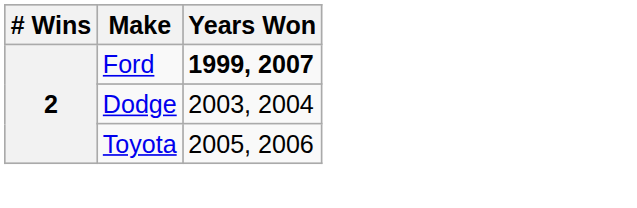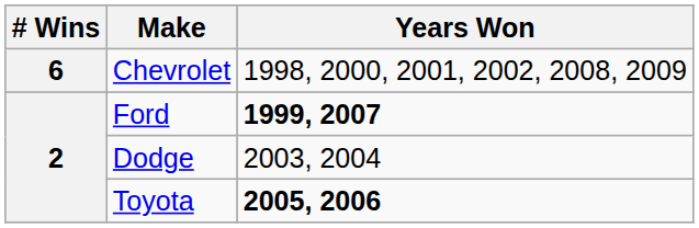 <table class="wikitable" style="font-size: 95%;">
 <tr>
 <th># Wins</th>
 <th>Make</th>
 <th>Years Won</th>
+</tr>
+<tr>
+<th>6</th>
+<td> <a href='#'>Chevrolet</a></td>
+<td>1998, 2000, 2001, 2002, 2008, 2009</td>
 </tr>
 <tr>
 <th rowspan="3">2</th>
 <td> <a href='#'>Ford</a></td>
 <td><strong>1999, 2007</strong></td>
 </tr>
 <tr>
 <td> <a href='#'>Dodge</a></td>
 <td>2003, 2004</td>
 </tr>
 <tr>
 <td> <a href='#'>Toyota</a></td>
-<td>2005, 2006</td>
+<td><strong>2005, 2006</strong></td>
 </tr>
 </table>
